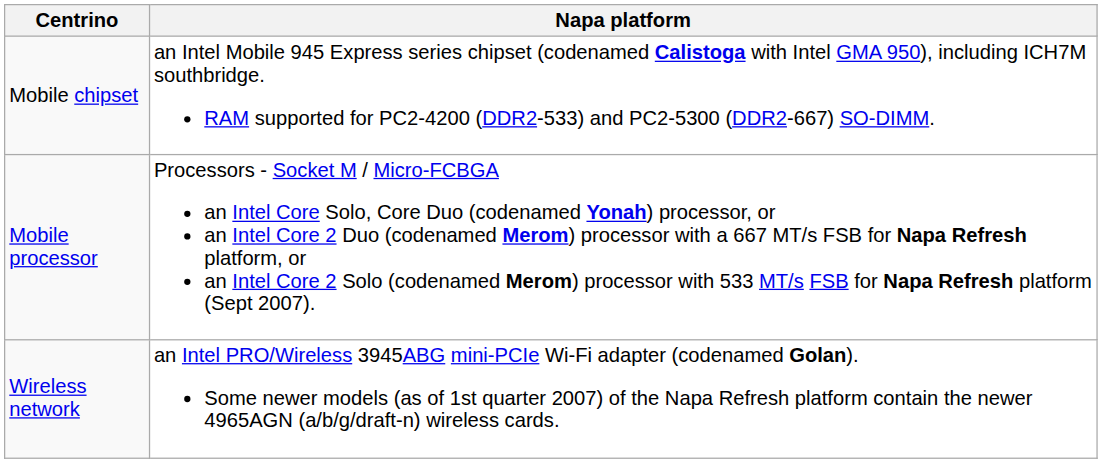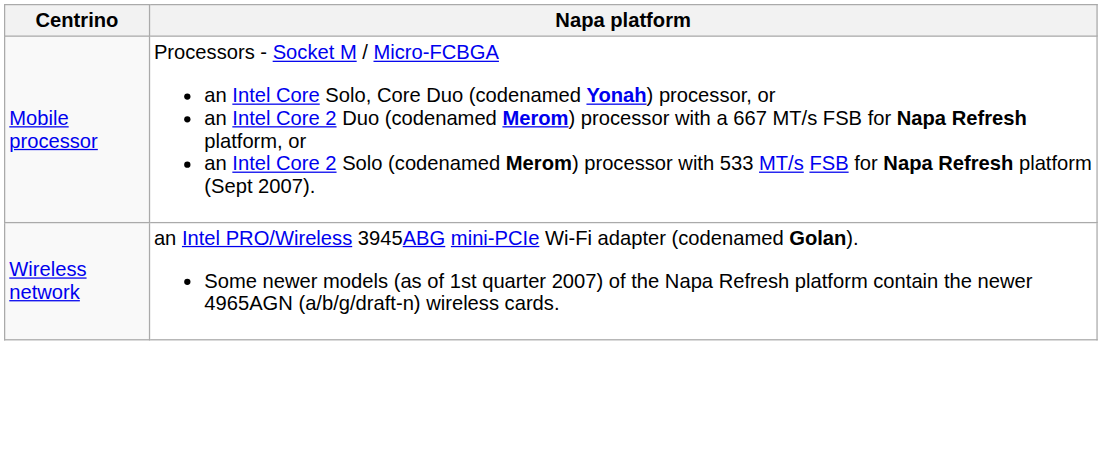 <table class="wikitable">
 <tr>
 <th>Centrino</th>
 <th>Napa platform</th>
-</tr>
-<tr>
-<td>Mobile <a href='#'>chipset</a></td>
-<td style="background:white">an Intel Mobile 945 Express series chipset (codenamed <strong><a href='#'>Calistoga</a></strong> with Intel <a href='#'>GMA 950</a>), including ICH7M southbridge.<br><ul><li><a href='#'>RAM</a> supported for PC2-4200 (<a href='#'>DDR2</a>-533) and PC2-5300 (<a href='#'>DDR2</a>-667) <a href='#'>SO-DIMM</a>.</li></ul></td>
 </tr>
 <tr>
 <td><a href='#'>Mobile processor</a></td>
 <td style="background:white">Processors - <a href='#'>Socket M</a> / <a href='#'>Micro-FCBGA</a><br><ul><li>an <a href='#'>Intel Core</a> Solo, Core Duo (codenamed <strong><a href='#'>Yonah</a></strong>) processor, or</li><li>an <a href='#'>Intel Core 2</a> Duo (codenamed <strong><a href='#'>Merom</a></strong>) processor with a 667 MT/s FSB for <strong>Napa Refresh</strong> platform, or</li><li>an <a href='#'>Intel Core 2</a> Solo (codenamed <strong>Merom</strong>) processor with 533 <a href='#'>MT/s</a> <a href='#'>FSB</a> for <strong>Napa Refresh</strong> platform (Sept 2007).</li></ul></td>
 </tr>
 <tr>
 <td><a href='#'>Wireless network</a></td>
 <td style="background:white">an <a href='#'>Intel PRO/Wireless</a> 3945<a href='#'>ABG</a> <a href='#'>mini-PCIe</a> Wi-Fi adapter (codenamed <strong>Golan</strong>).<br><ul><li>Some newer models (as of 1st quarter 2007) of the Napa Refresh platform contain the newer 4965AGN (a/b/g/draft-n) wireless cards.</li></ul></td>
 </tr>
 </table>
